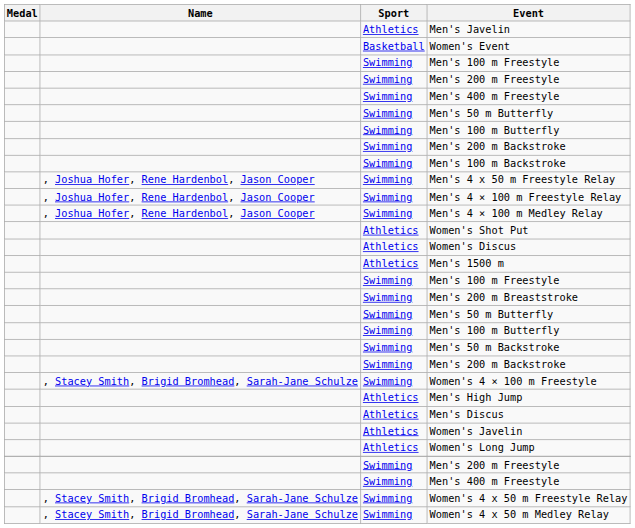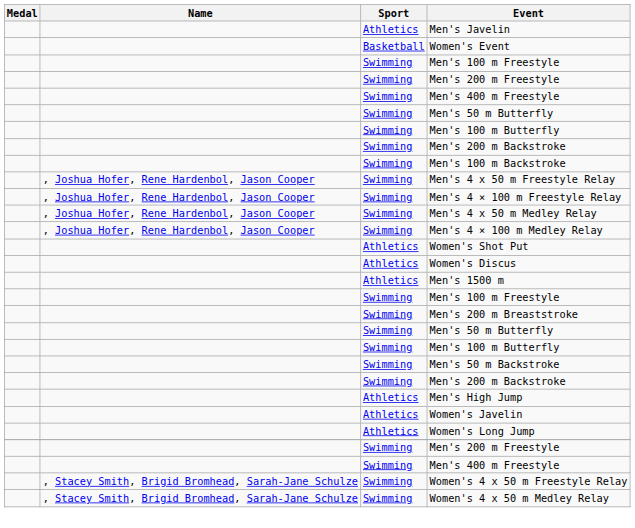 <table class="wikitable sortable">
 <tr>
 <th>Medal</th>
 <th>Name</th>
 <th>Sport</th>
 <th>Event</th>
 </tr>
 <tr>
 <td></td>
 <td></td>
 <td><a href='#'>Athletics</a></td>
 <td>Men's Javelin</td>
 </tr>
 <tr>
 <td></td>
 <td><br></td>
 <td><a href='#'>Basketball</a></td>
 <td>Women's Event</td>
 </tr>
 <tr>
 <td></td>
 <td></td>
 <td><a href='#'>Swimming</a></td>
 <td>Men's 100 m Freestyle</td>
 </tr>
 <tr>
 <td></td>
 <td></td>
 <td><a href='#'>Swimming</a></td>
 <td>Men's 200 m Freestyle</td>
 </tr>
 <tr>
 <td></td>
 <td></td>
 <td><a href='#'>Swimming</a></td>
 <td>Men's 400 m Freestyle</td>
 </tr>
 <tr>
 <td></td>
 <td></td>
 <td><a href='#'>Swimming</a></td>
 <td>Men's 50 m Butterfly</td>
 </tr>
 <tr>
 <td></td>
 <td></td>
 <td><a href='#'>Swimming</a></td>
 <td>Men's 100 m Butterfly</td>
 </tr>
 <tr>
 <td></td>
 <td></td>
 <td><a href='#'>Swimming</a></td>
 <td>Men's 200 m Backstroke</td>
 </tr>
 <tr>
 <td></td>
 <td></td>
 <td><a href='#'>Swimming</a></td>
 <td>Men's 100 m Backstroke</td>
 </tr>
 <tr>
 <td></td>
 <td>, <a href='#'>Joshua Hofer</a>, <a href='#'>Rene Hardenbol</a>, <a href='#'>Jason Cooper</a></td>
 <td><a href='#'>Swimming</a></td>
 <td>Men's 4 x 50 m Freestyle Relay</td>
 </tr>
 <tr>
 <td></td>
 <td>, <a href='#'>Joshua Hofer</a>, <a href='#'>Rene Hardenbol</a>, <a href='#'>Jason Cooper</a></td>
 <td><a href='#'>Swimming</a></td>
 <td>Men's 4 × 100 m Freestyle Relay</td>
 </tr>
 <tr>
 <td></td>
 <td>, <a href='#'>Joshua Hofer</a>, <a href='#'>Rene Hardenbol</a>, <a href='#'>Jason Cooper</a></td>
 <td><a href='#'>Swimming</a></td>
+<td>Men's 4 x 50 m Medley Relay</td>
+</tr>
+<tr>
+<td></td>
+<td>, <a href='#'>Joshua Hofer</a>, <a href='#'>Rene Hardenbol</a>, <a href='#'>Jason Cooper</a></td>
+<td><a href='#'>Swimming</a></td>
 <td>Men's 4 × 100 m Medley Relay</td>
 </tr>
 <tr>
 <td></td>
 <td></td>
 <td><a href='#'>Athletics</a></td>
 <td>Women's Shot Put</td>
 </tr>
 <tr>
 <td></td>
 <td></td>
 <td><a href='#'>Athletics</a></td>
 <td>Women's Discus</td>
 </tr>
 <tr>
 <td></td>
 <td></td>
 <td><a href='#'>Athletics</a></td>
 <td>Men's 1500 m</td>
 </tr>
 <tr>
 <td></td>
 <td></td>
 <td><a href='#'>Swimming</a></td>
 <td>Men's 100 m Freestyle</td>
 </tr>
 <tr>
 <td></td>
 <td></td>
 <td><a href='#'>Swimming</a></td>
 <td>Men's 200 m Breaststroke</td>
 </tr>
 <tr>
 <td></td>
 <td></td>
 <td><a href='#'>Swimming</a></td>
 <td>Men's 50 m Butterfly</td>
 </tr>
 <tr>
 <td></td>
 <td></td>
 <td><a href='#'>Swimming</a></td>
 <td>Men's 100 m Butterfly</td>
 </tr>
 <tr>
 <td></td>
 <td></td>
 <td><a href='#'>Swimming</a></td>
 <td>Men's 50 m Backstroke</td>
 </tr>
 <tr>
 <td></td>
 <td></td>
 <td><a href='#'>Swimming</a></td>
 <td>Men's 200 m Backstroke</td>
 </tr>
 <tr>
 <td></td>
-<td>, <a href='#'>Stacey Smith</a>, <a href='#'>Brigid Bromhead</a>, <a href='#'>Sarah-Jane Schulze</a></td>
-<td><a href='#'>Swimming</a></td>
-<td>Women's 4 × 100 m Freestyle</td>
-</tr>
-<tr>
-<td></td>
 <td></td>
 <td><a href='#'>Athletics</a></td>
 <td>Men's High Jump</td>
-</tr>
-<tr>
-<td></td>
-<td></td>
-<td><a href='#'>Athletics</a></td>
-<td>Men's Discus</td>
 </tr>
 <tr>
 <td></td>
 <td></td>
 <td><a href='#'>Athletics</a></td>
 <td>Women's Javelin</td>
 </tr>
 <tr>
 <td></td>
 <td></td>
 <td><a href='#'>Athletics</a></td>
 <td>Women's Long Jump</td>
 </tr>
 <tr>
 </tr>
 <tr>
 <td></td>
 <td></td>
 <td><a href='#'>Swimming</a></td>
 <td>Men's 200 m Freestyle</td>
 </tr>
 <tr>
 <td></td>
 <td></td>
 <td><a href='#'>Swimming</a></td>
 <td>Men's 400 m Freestyle</td>
 </tr>
 <tr>
 <td></td>
 <td>, <a href='#'>Stacey Smith</a>, <a href='#'>Brigid Bromhead</a>, <a href='#'>Sarah-Jane Schulze</a></td>
 <td><a href='#'>Swimming</a></td>
 <td>Women's 4 x 50 m Freestyle Relay</td>
 </tr>
 <tr>
 <td></td>
 <td>, <a href='#'>Stacey Smith</a>, <a href='#'>Brigid Bromhead</a>, <a href='#'>Sarah-Jane Schulze</a></td>
 <td><a href='#'>Swimming</a></td>
 <td>Women's 4 x 50 m Medley Relay</td>
 </tr>
 </table>
